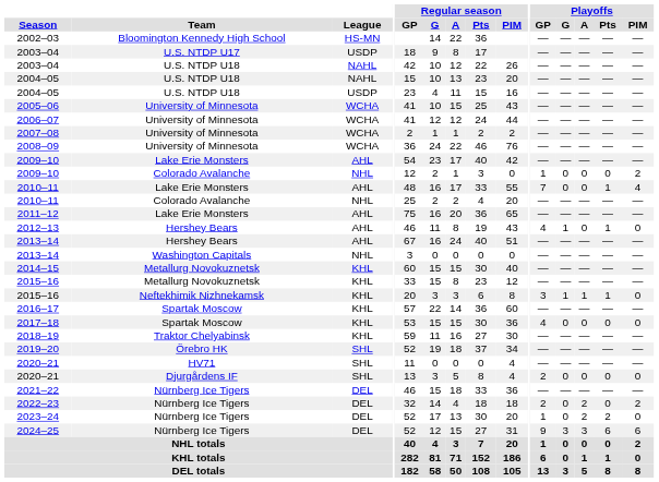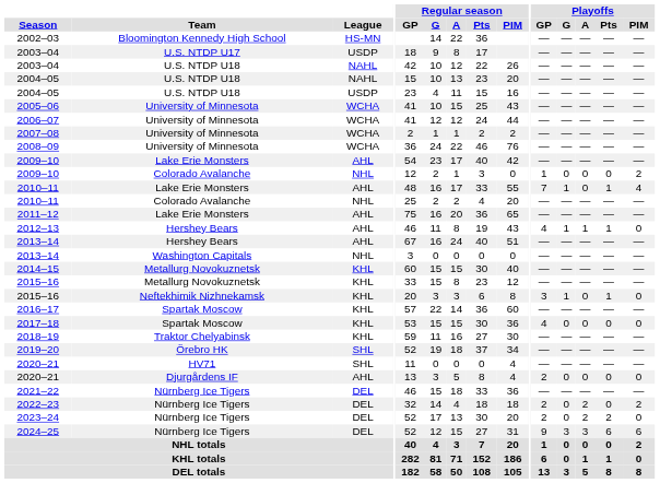 <table border="0" cellpadding="1" cellspacing="0" style="text-align:center; width:60em">
 <tr bgcolor="#e0e0e0">
 <th colspan="3" bgcolor="#ffffff"></th>
 <th rowspan="99" bgcolor="#ffffff"></th>
 <th colspan="5"><a href='#'>Regular season</a></th>
 <th rowspan="99" bgcolor="#ffffff"></th>
 <th colspan="5"><a href='#'>Playoffs</a></th>
 </tr>
 <tr bgcolor="#e0e0e0">
 <th><a href='#'>Season</a></th>
 <th>Team</th>
 <th>League</th>
 <th>GP</th>
 <th><a href='#'>G</a></th>
 <th><a href='#'>A</a></th>
 <th><a href='#'>Pts</a></th>
 <th><a href='#'>PIM</a></th>
 <th>GP</th>
 <th>G</th>
 <th>A</th>
 <th>Pts</th>
 <th>PIM</th>
 </tr>
 <tr>
 <td>2002–03</td>
 <td><a href='#'>Bloomington Kennedy High School</a></td>
 <td><a href='#'>HS-MN</a></td>
 <td></td>
 <td>14</td>
 <td>22</td>
 <td>36</td>
 <td></td>
 <td>—</td>
 <td>—</td>
 <td>—</td>
 <td>—</td>
 <td>—</td>
 </tr>
 <tr bgcolor="#f0f0f0">
 <td>2003–04</td>
 <td><a href='#'>U.S. NTDP U17</a></td>
 <td>USDP</td>
 <td>18</td>
 <td>9</td>
 <td>8</td>
 <td>17</td>
 <td></td>
 <td>—</td>
 <td>—</td>
 <td>—</td>
 <td>—</td>
 <td>—</td>
 </tr>
 <tr>
 <td>2003–04</td>
 <td>U.S. NTDP U18</td>
 <td><a href='#'>NAHL</a></td>
 <td>42</td>
 <td>10</td>
 <td>12</td>
 <td>22</td>
 <td>26</td>
 <td>—</td>
 <td>—</td>
 <td>—</td>
 <td>—</td>
 <td>—</td>
 </tr>
 <tr bgcolor="#f0f0f0">
 <td>2004–05</td>
 <td>U.S. NTDP U18</td>
 <td>NAHL</td>
 <td>15</td>
 <td>10</td>
 <td>13</td>
 <td>23</td>
 <td>20</td>
 <td>—</td>
 <td>—</td>
 <td>—</td>
 <td>—</td>
 <td>—</td>
 </tr>
 <tr>
 <td>2004–05</td>
 <td>U.S. NTDP U18</td>
 <td>USDP</td>
 <td>23</td>
 <td>4</td>
 <td>11</td>
 <td>15</td>
 <td>16</td>
 <td>—</td>
 <td>—</td>
 <td>—</td>
 <td>—</td>
 <td>—</td>
 </tr>
 <tr bgcolor="#f0f0f0">
 <td><a href='#'>2005–06</a></td>
 <td><a href='#'>University of Minnesota</a></td>
 <td><a href='#'>WCHA</a></td>
 <td>41</td>
 <td>10</td>
 <td>15</td>
 <td>25</td>
 <td>43</td>
 <td>—</td>
 <td>—</td>
 <td>—</td>
 <td>—</td>
 <td>—</td>
 </tr>
 <tr>
 <td><a href='#'>2006–07</a></td>
 <td>University of Minnesota</td>
 <td>WCHA</td>
 <td>41</td>
 <td>12</td>
 <td>12</td>
 <td>24</td>
 <td>44</td>
 <td>—</td>
 <td>—</td>
 <td>—</td>
 <td>—</td>
 <td>—</td>
 </tr>
 <tr bgcolor="#f0f0f0">
 <td><a href='#'>2007–08</a></td>
 <td>University of Minnesota</td>
 <td>WCHA</td>
 <td>2</td>
 <td>1</td>
 <td>1</td>
 <td>2</td>
 <td>2</td>
 <td>—</td>
 <td>—</td>
 <td>—</td>
 <td>—</td>
 <td>—</td>
 </tr>
 <tr>
 <td><a href='#'>2008–09</a></td>
 <td>University of Minnesota</td>
 <td>WCHA</td>
 <td>36</td>
 <td>24</td>
 <td>22</td>
 <td>46</td>
 <td>76</td>
 <td>—</td>
 <td>—</td>
 <td>—</td>
 <td>—</td>
 <td>—</td>
 </tr>
 <tr bgcolor="#f0f0f0">
 <td><a href='#'>2009–10</a></td>
 <td><a href='#'>Lake Erie Monsters</a></td>
 <td><a href='#'>AHL</a></td>
 <td>54</td>
 <td>23</td>
 <td>17</td>
 <td>40</td>
 <td>42</td>
 <td>—</td>
 <td>—</td>
 <td>—</td>
 <td>—</td>
 <td>—</td>
 </tr>
 <tr>
 <td><a href='#'>2009–10</a></td>
 <td><a href='#'>Colorado Avalanche</a></td>
 <td><a href='#'>NHL</a></td>
 <td>12</td>
 <td>2</td>
 <td>1</td>
 <td>3</td>
 <td>0</td>
 <td>1</td>
 <td>0</td>
 <td>0</td>
 <td>0</td>
 <td>2</td>
 </tr>
 <tr bgcolor="#f0f0f0">
 <td><a href='#'>2010–11</a></td>
 <td>Lake Erie Monsters</td>
 <td>AHL</td>
 <td>48</td>
 <td>16</td>
 <td>17</td>
 <td>33</td>
 <td>55</td>
 <td>7</td>
-<td>0</td>
+<td>1</td>
 <td>0</td>
 <td>1</td>
 <td>4</td>
 </tr>
 <tr>
 <td><a href='#'>2010–11</a></td>
 <td>Colorado Avalanche</td>
 <td>NHL</td>
 <td>25</td>
 <td>2</td>
 <td>2</td>
 <td>4</td>
 <td>20</td>
 <td>—</td>
 <td>—</td>
 <td>—</td>
 <td>—</td>
 <td>—</td>
 </tr>
 <tr bgcolor="#f0f0f0">
 <td><a href='#'>2011–12</a></td>
 <td>Lake Erie Monsters</td>
 <td>AHL</td>
 <td>75</td>
 <td>16</td>
 <td>20</td>
 <td>36</td>
 <td>65</td>
 <td>—</td>
 <td>—</td>
 <td>—</td>
 <td>—</td>
 <td>—</td>
 </tr>
 <tr>
 <td><a href='#'>2012–13</a></td>
 <td><a href='#'>Hershey Bears</a></td>
 <td>AHL</td>
 <td>46</td>
 <td>11</td>
 <td>8</td>
 <td>19</td>
 <td>43</td>
 <td>4</td>
 <td>1</td>
-<td>0</td>
+<td>1</td>
 <td>1</td>
 <td>0</td>
 </tr>
 <tr bgcolor="#f0f0f0">
 <td><a href='#'>2013–14</a></td>
 <td>Hershey Bears</td>
 <td>AHL</td>
 <td>67</td>
 <td>16</td>
 <td>24</td>
 <td>40</td>
 <td>51</td>
 <td>—</td>
 <td>—</td>
 <td>—</td>
 <td>—</td>
 <td>—</td>
 </tr>
 <tr>
 <td><a href='#'>2013–14</a></td>
 <td><a href='#'>Washington Capitals</a></td>
 <td>NHL</td>
 <td>3</td>
 <td>0</td>
 <td>0</td>
 <td>0</td>
 <td>0</td>
 <td>—</td>
 <td>—</td>
 <td>—</td>
 <td>—</td>
 <td>—</td>
 </tr>
 <tr bgcolor="#f0f0f0">
 <td><a href='#'>2014–15</a></td>
 <td><a href='#'>Metallurg Novokuznetsk</a></td>
 <td><a href='#'>KHL</a></td>
 <td>60</td>
 <td>15</td>
 <td>15</td>
 <td>30</td>
 <td>40</td>
 <td>—</td>
 <td>—</td>
 <td>—</td>
 <td>—</td>
 <td>—</td>
 </tr>
 <tr>
 <td><a href='#'>2015–16</a></td>
 <td>Metallurg Novokuznetsk</td>
 <td>KHL</td>
 <td>33</td>
 <td>15</td>
 <td>8</td>
 <td>23</td>
 <td>12</td>
 <td>—</td>
 <td>—</td>
 <td>—</td>
 <td>—</td>
 <td>—</td>
 </tr>
 <tr bgcolor="#f0f0f0">
 <td>2015–16</td>
 <td><a href='#'>Neftekhimik Nizhnekamsk</a></td>
 <td>KHL</td>
 <td>20</td>
 <td>3</td>
 <td>3</td>
 <td>6</td>
 <td>8</td>
 <td>3</td>
 <td>1</td>
-<td>1</td>
+<td>0</td>
 <td>1</td>
 <td>0</td>
 </tr>
 <tr>
 <td><a href='#'>2016–17</a></td>
 <td><a href='#'>Spartak Moscow</a></td>
 <td>KHL</td>
 <td>57</td>
 <td>22</td>
 <td>14</td>
 <td>36</td>
 <td>60</td>
 <td>—</td>
 <td>—</td>
 <td>—</td>
 <td>—</td>
 <td>—</td>
 </tr>
 <tr bgcolor="#f0f0f0">
 <td><a href='#'>2017–18</a></td>
 <td>Spartak Moscow</td>
 <td>KHL</td>
 <td>53</td>
 <td>15</td>
 <td>15</td>
 <td>30</td>
 <td>36</td>
 <td>4</td>
 <td>0</td>
 <td>0</td>
 <td>0</td>
 <td>0</td>
 </tr>
 <tr>
 <td><a href='#'>2018–19</a></td>
 <td><a href='#'>Traktor Chelyabinsk</a></td>
 <td>KHL</td>
 <td>59</td>
 <td>11</td>
 <td>16</td>
 <td>27</td>
 <td>30</td>
 <td>—</td>
 <td>—</td>
 <td>—</td>
 <td>—</td>
 <td>—</td>
 </tr>
 <tr bgcolor="#f0f0f0">
 <td><a href='#'>2019–20</a></td>
 <td><a href='#'>Örebro HK</a></td>
 <td><a href='#'>SHL</a></td>
 <td>52</td>
 <td>19</td>
 <td>18</td>
 <td>37</td>
 <td>34</td>
 <td>—</td>
 <td>—</td>
 <td>—</td>
 <td>—</td>
 <td>—</td>
 </tr>
 <tr>
 <td><a href='#'>2020–21</a></td>
 <td><a href='#'>HV71</a></td>
 <td>SHL</td>
 <td>11</td>
 <td>0</td>
 <td>0</td>
 <td>0</td>
 <td>4</td>
 <td>—</td>
 <td>—</td>
 <td>—</td>
 <td>—</td>
 <td>—</td>
 </tr>
 <tr bgcolor="#f0f0f0">
 <td>2020–21</td>
 <td><a href='#'>Djurgårdens IF</a></td>
-<td>SHL</td>
+<td>AHL</td>
 <td>13</td>
 <td>3</td>
 <td>5</td>
 <td>8</td>
 <td>4</td>
 <td>2</td>
 <td>0</td>
 <td>0</td>
 <td>0</td>
 <td>0</td>
 </tr>
 <tr>
 <td><a href='#'>2021–22</a></td>
 <td><a href='#'>Nürnberg Ice Tigers</a></td>
 <td><a href='#'>DEL</a></td>
 <td>46</td>
 <td>15</td>
 <td>18</td>
 <td>33</td>
 <td>36</td>
 <td>—</td>
 <td>—</td>
 <td>—</td>
 <td>—</td>
 <td>—</td>
 </tr>
 <tr bgcolor="#f0f0f0">
 <td><a href='#'>2022–23</a></td>
 <td>Nürnberg Ice Tigers</td>
 <td>DEL</td>
 <td>32</td>
 <td>14</td>
 <td>4</td>
 <td>18</td>
 <td>18</td>
 <td>2</td>
 <td>0</td>
 <td>2</td>
 <td>0</td>
 <td>2</td>
 </tr>
 <tr>
 <td><a href='#'>2023–24</a></td>
 <td>Nürnberg Ice Tigers</td>
 <td>DEL</td>
 <td>52</td>
 <td>17</td>
 <td>13</td>
 <td>30</td>
 <td>20</td>
-<td>1</td>
+<td>2</td>
 <td>0</td>
 <td>2</td>
 <td>2</td>
 <td>0</td>
 </tr>
 <tr bgcolor="#f0f0f0">
 <td><a href='#'>2024–25</a></td>
 <td>Nürnberg Ice Tigers</td>
 <td>DEL</td>
 <td>52</td>
 <td>12</td>
 <td>15</td>
 <td>27</td>
 <td>31</td>
 <td>9</td>
 <td>3</td>
 <td>3</td>
 <td>6</td>
 <td>6</td>
 </tr>
 <tr bgcolor="#e0e0e0">
 <th colspan="3">NHL totals</th>
 <th>40</th>
 <th>4</th>
 <th>3</th>
 <th>7</th>
 <th>20</th>
 <th>1</th>
 <th>0</th>
 <th>0</th>
 <th>0</th>
 <th>2</th>
 </tr>
 <tr bgcolor="#e0e0e0">
 <th colspan="3">KHL totals</th>
 <th>282</th>
 <th>81</th>
 <th>71</th>
 <th>152</th>
 <th>186</th>
 <th>6</th>
 <th>0</th>
 <th>1</th>
 <th>1</th>
 <th>0</th>
 </tr>
 <tr bgcolor="#e0e0e0">
 <th colspan="3">DEL totals</th>
 <th>182</th>
 <th>58</th>
 <th>50</th>
 <th>108</th>
 <th>105</th>
 <th>13</th>
 <th>3</th>
 <th>5</th>
 <th>8</th>
 <th>8</th>
 </tr>
 </table>
